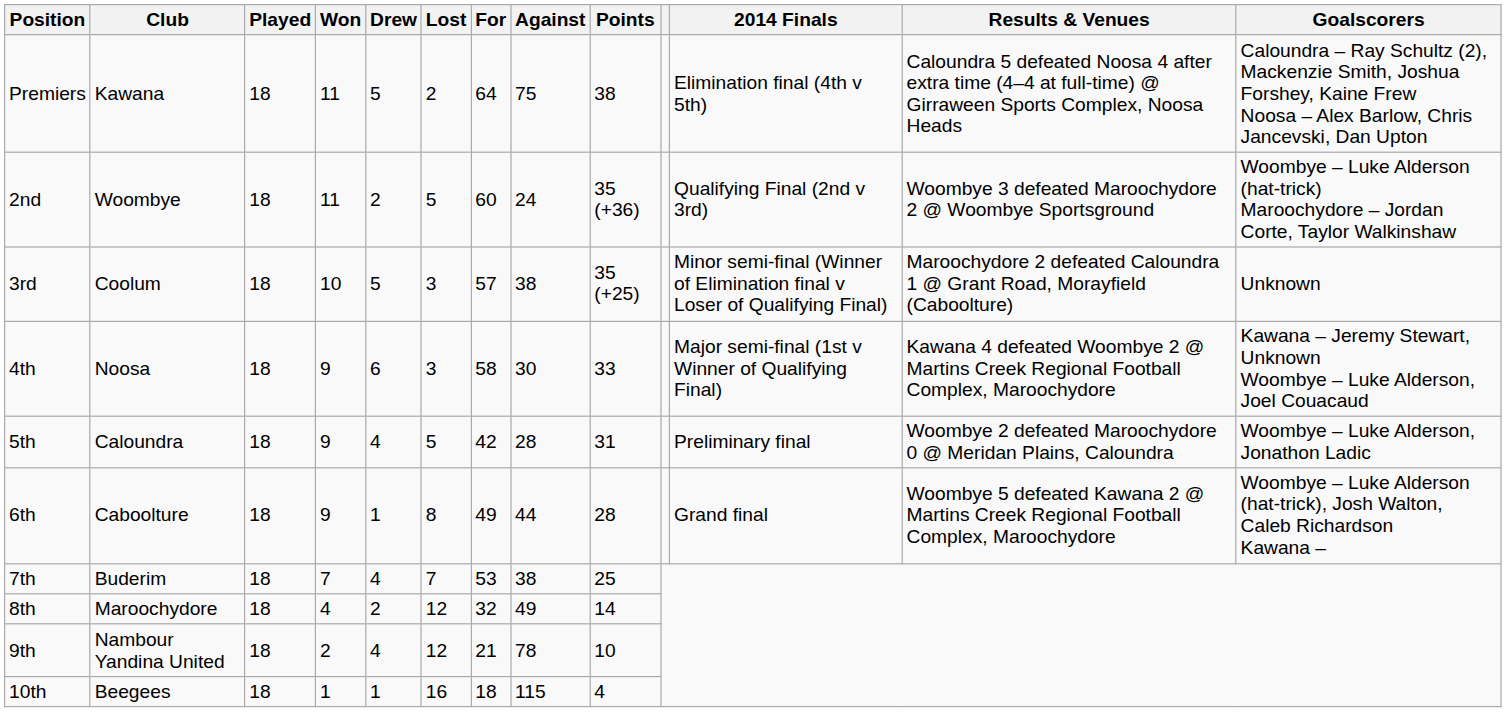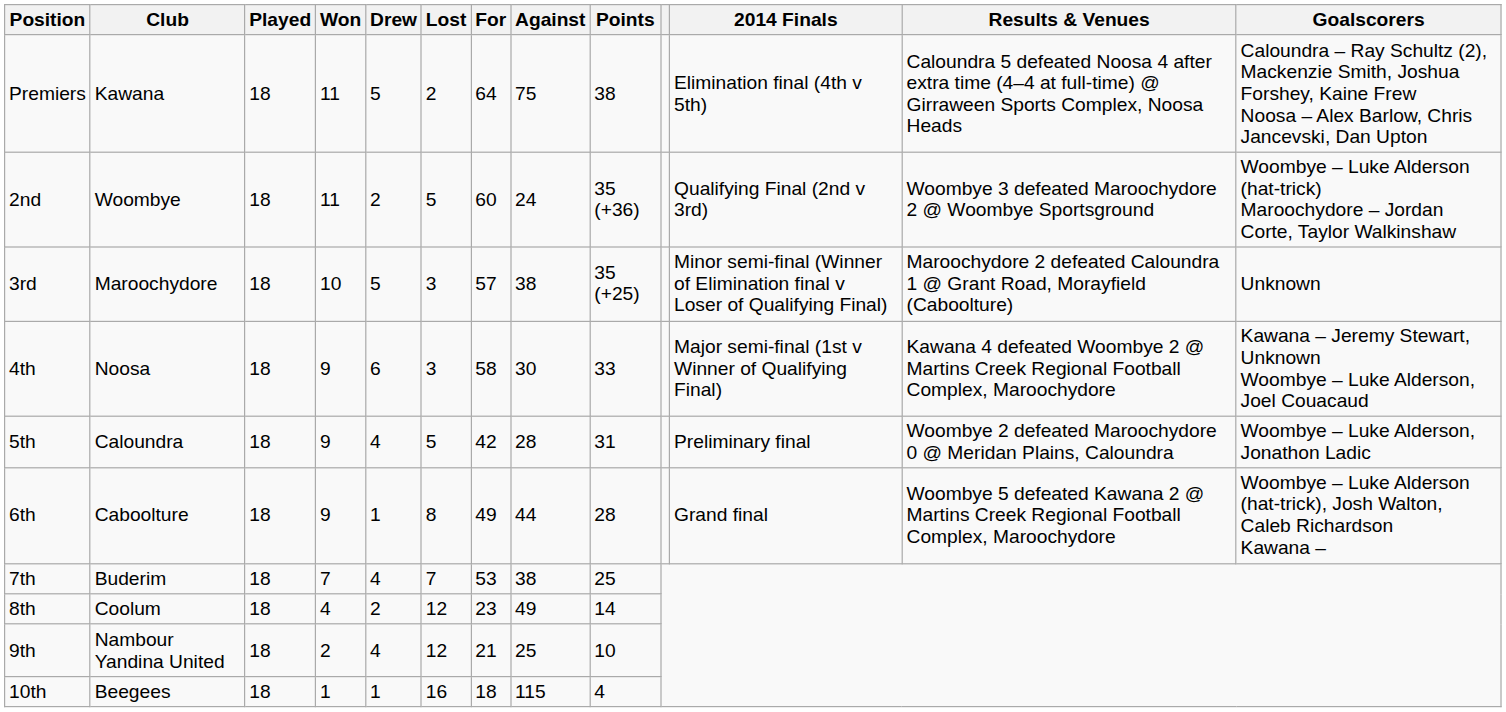 <table class="wikitable">
 <tr>
 <th>Position</th>
 <th>Club</th>
 <th>Played</th>
 <th>Won</th>
 <th>Drew</th>
 <th>Lost</th>
 <th>For</th>
 <th>Against</th>
 <th>Points</th>
 <th></th>
 <th>2014 Finals</th>
 <th>Results & Venues</th>
 <th>Goalscorers</th>
 </tr>
 <tr>
 <td>Premiers</td>
 <td>Kawana</td>
 <td>18</td>
 <td>11</td>
 <td>5</td>
 <td>2</td>
 <td>64</td>
 <td>75</td>
 <td>38</td>
 <td></td>
 <td>Elimination final (4th v 5th)</td>
 <td>Caloundra 5 defeated Noosa 4 after extra time (4–4 at full-time) @ Girraween Sports Complex, Noosa Heads</td>
 <td>Caloundra – Ray Schultz (2), Mackenzie Smith, Joshua Forshey, Kaine Frew<br>Noosa – Alex Barlow, Chris Jancevski, Dan Upton</td>
 </tr>
 <tr>
 <td>2nd</td>
 <td>Woombye</td>
 <td>18</td>
 <td>11</td>
 <td>2</td>
 <td>5</td>
 <td>60</td>
 <td>24</td>
 <td>35 (+36)</td>
 <td></td>
 <td>Qualifying Final (2nd v 3rd)</td>
 <td>Woombye 3 defeated Maroochydore 2 @ Woombye Sportsground</td>
 <td>Woombye – Luke Alderson (hat-trick)<br>Maroochydore – Jordan Corte, Taylor Walkinshaw</td>
 </tr>
 <tr>
 <td>3rd</td>
-<td>Coolum</td>
+<td>Maroochydore</td>
 <td>18</td>
 <td>10</td>
 <td>5</td>
 <td>3</td>
 <td>57</td>
 <td>38</td>
 <td>35 (+25)</td>
 <td></td>
 <td>Minor semi-final (Winner of Elimination final v Loser of Qualifying Final)</td>
 <td>Maroochydore 2 defeated Caloundra 1 @ Grant Road, Morayfield (Caboolture)</td>
 <td>Unknown</td>
 </tr>
 <tr>
 <td>4th</td>
 <td>Noosa</td>
 <td>18</td>
 <td>9</td>
 <td>6</td>
 <td>3</td>
 <td>58</td>
 <td>30</td>
 <td>33</td>
 <td></td>
 <td>Major semi-final (1st v Winner of Qualifying Final)</td>
 <td>Kawana 4 defeated Woombye 2 @ Martins Creek Regional Football Complex, Maroochydore</td>
 <td>Kawana – Jeremy Stewart, Unknown<br>Woombye – Luke Alderson, Joel Couacaud</td>
 </tr>
 <tr>
 <td>5th</td>
 <td>Caloundra</td>
 <td>18</td>
 <td>9</td>
 <td>4</td>
 <td>5</td>
 <td>42</td>
 <td>28</td>
 <td>31</td>
 <td></td>
 <td>Preliminary final</td>
 <td>Woombye 2 defeated Maroochydore 0 @ Meridan Plains, Caloundra</td>
 <td>Woombye – Luke Alderson, Jonathon Ladic</td>
 </tr>
 <tr>
 <td>6th</td>
 <td>Caboolture</td>
 <td>18</td>
 <td>9</td>
 <td>1</td>
 <td>8</td>
 <td>49</td>
 <td>44</td>
 <td>28</td>
 <td></td>
 <td>Grand final</td>
 <td>Woombye 5 defeated Kawana 2 @ Martins Creek Regional Football Complex, Maroochydore</td>
 <td>Woombye – Luke Alderson (hat-trick), Josh Walton, Caleb Richardson<br>Kawana –</td>
 </tr>
 <tr>
 <td>7th</td>
 <td>Buderim</td>
 <td>18</td>
 <td>7</td>
 <td>4</td>
 <td>7</td>
 <td>53</td>
 <td>38</td>
 <td>25</td>
 </tr>
 <tr>
 <td>8th</td>
-<td>Maroochydore</td>
+<td>Coolum</td>
 <td>18</td>
 <td>4</td>
 <td>2</td>
 <td>12</td>
-<td>32</td>
+<td>23</td>
 <td>49</td>
 <td>14</td>
 </tr>
 <tr>
 <td>9th</td>
 <td>Nambour Yandina United</td>
 <td>18</td>
 <td>2</td>
 <td>4</td>
 <td>12</td>
 <td>21</td>
-<td>78</td>
+<td>25</td>
 <td>10</td>
 </tr>
 <tr>
 <td>10th</td>
 <td>Beegees</td>
 <td>18</td>
 <td>1</td>
 <td>1</td>
 <td>16</td>
 <td>18</td>
 <td>115</td>
 <td>4</td>
 </tr>
 </table>
